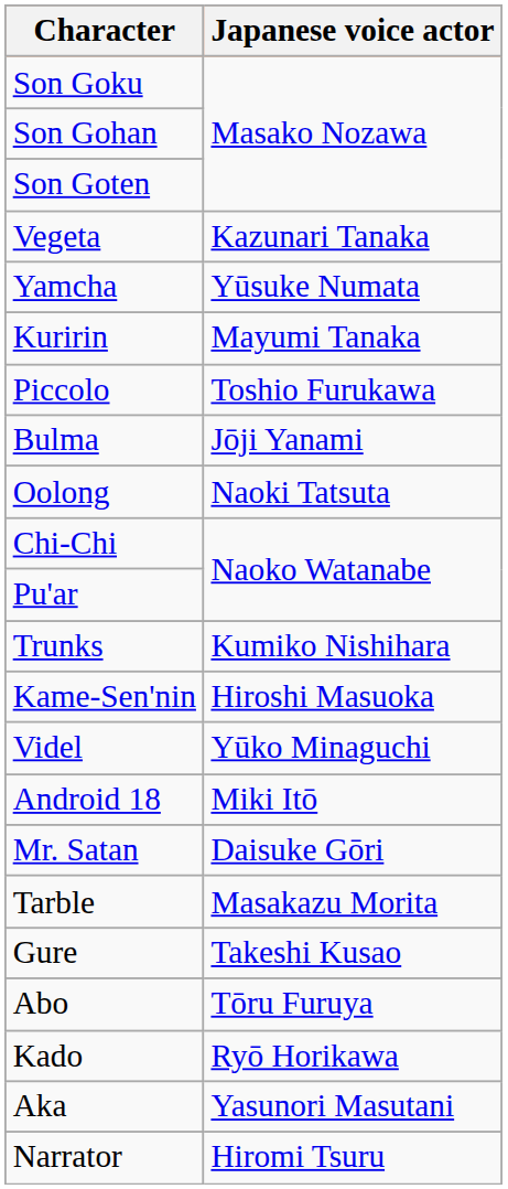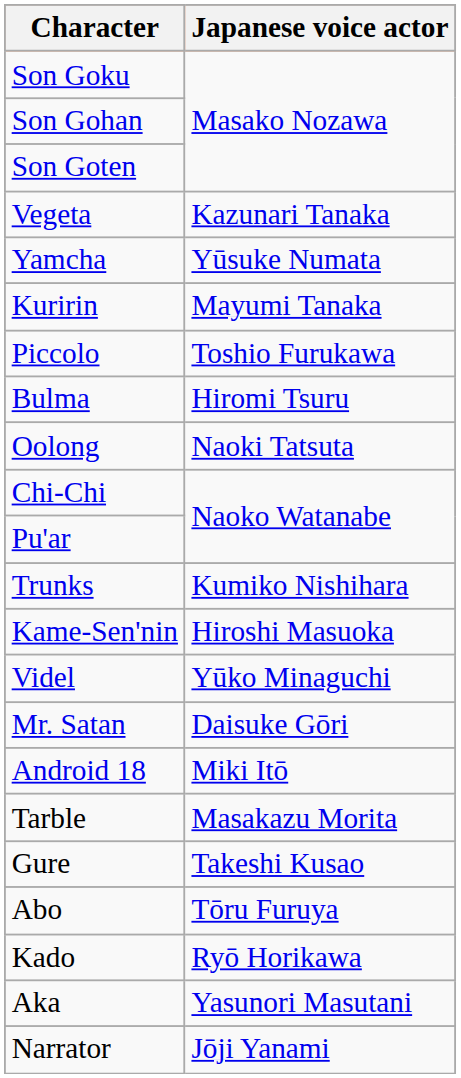 <table border="1" style="border-collapse: collapse;" class="wikitable">
 <tr style="background-color: rgb(255,85,0);">
 <th>Character</th>
 <th>Japanese voice actor</th>
 </tr>
 <tr>
 <td><a href='#'>Son Goku</a></td>
 <td rowspan="3"><a href='#'>Masako Nozawa</a></td>
 </tr>
 <tr>
 <td><a href='#'>Son Gohan</a></td>
 </tr>
 <tr>
 <td><a href='#'>Son Goten</a></td>
 </tr>
 <tr>
 <td><a href='#'>Vegeta</a></td>
 <td><a href='#'>Kazunari Tanaka</a></td>
 </tr>
 <tr>
 <td><a href='#'>Yamcha</a></td>
 <td><a href='#'>Yūsuke Numata</a></td>
 </tr>
 <tr>
 <td><a href='#'>Kuririn</a></td>
 <td><a href='#'>Mayumi Tanaka</a></td>
 </tr>
 <tr>
 <td><a href='#'>Piccolo</a></td>
 <td><a href='#'>Toshio Furukawa</a></td>
 </tr>
 <tr>
 <td><a href='#'>Bulma</a></td>
-<td><a href='#'>Jōji Yanami</a></td>
+<td><a href='#'>Hiromi Tsuru</a></td>
 </tr>
 <tr>
 <td><a href='#'>Oolong</a></td>
 <td><a href='#'>Naoki Tatsuta</a></td>
 </tr>
 <tr>
 <td><a href='#'>Chi-Chi</a></td>
 <td rowspan="2"><a href='#'>Naoko Watanabe</a></td>
 </tr>
 <tr>
 <td><a href='#'>Pu'ar</a></td>
 </tr>
 <tr>
 <td><a href='#'>Trunks</a></td>
 <td><a href='#'>Kumiko Nishihara</a></td>
 </tr>
 <tr>
 <td><a href='#'>Kame-Sen'nin</a></td>
 <td><a href='#'>Hiroshi Masuoka</a></td>
 </tr>
 <tr>
 <td><a href='#'>Videl</a></td>
 <td><a href='#'>Yūko Minaguchi</a></td>
 </tr>
 <tr>
+<td><a href='#'>Mr. Satan</a></td>
+<td><a href='#'>Daisuke Gōri</a></td>
+</tr>
+<tr>
 <td><a href='#'>Android 18</a></td>
 <td><a href='#'>Miki Itō</a></td>
-</tr>
-<tr>
-<td><a href='#'>Mr. Satan</a></td>
-<td><a href='#'>Daisuke Gōri</a></td>
 </tr>
 <tr>
 <td>Tarble</td>
 <td><a href='#'>Masakazu Morita</a></td>
 </tr>
 <tr>
 <td>Gure</td>
 <td><a href='#'>Takeshi Kusao</a></td>
 </tr>
 <tr>
 <td>Abo</td>
 <td><a href='#'>Tōru Furuya</a></td>
 </tr>
 <tr>
 <td>Kado</td>
 <td><a href='#'>Ryō Horikawa</a></td>
 </tr>
 <tr>
 <td>Aka</td>
 <td><a href='#'>Yasunori Masutani</a></td>
 </tr>
 <tr>
 <td>Narrator</td>
-<td><a href='#'>Hiromi Tsuru</a></td>
+<td><a href='#'>Jōji Yanami</a></td>
 </tr>
 </table>
